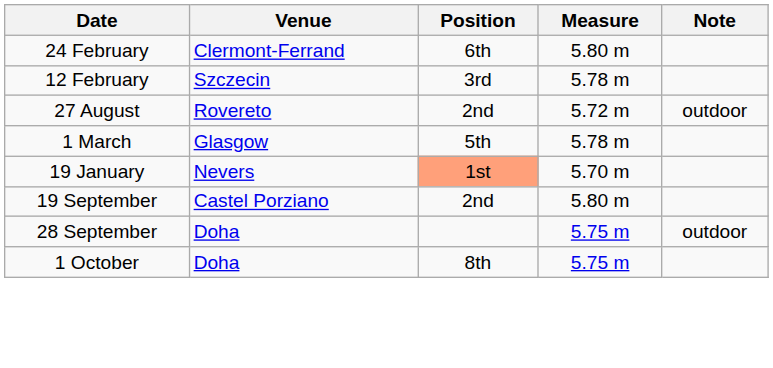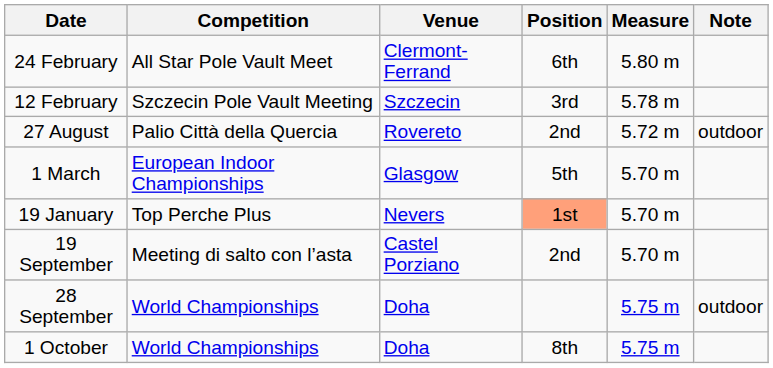 <table class="wikitable" width=65% style="font-size:90%; text-align:center;">
 <tr>
 <th>Date</th>
+<th>Competition</th>
 <th>Venue</th>
 <th>Position</th>
 <th>Measure</th>
 <th>Note</th>
 </tr>
 <tr>
 <td>24 February</td>
+<td align=left>All Star Pole Vault Meet</td>
 <td align=left> <a href='#'>Clermont-Ferrand</a></td>
 <td>6th</td>
 <td>5.80 m</td>
 <td></td>
 </tr>
 <tr>
 <td>12 February</td>
+<td align=left>Szczecin Pole Vault Meeting</td>
 <td align=left> <a href='#'>Szczecin</a></td>
 <td>3rd</td>
 <td>5.78 m</td>
 <td></td>
 </tr>
 <tr>
 <td>27 August</td>
+<td align=left>Palio Città della Quercia</td>
 <td align=left> <a href='#'>Rovereto</a></td>
 <td>2nd</td>
 <td>5.72 m</td>
 <td>outdoor </td>
 </tr>
 <tr>
 <td>1 March</td>
+<td align=left><a href='#'>European Indoor Championships</a></td>
 <td align=left> <a href='#'>Glasgow</a></td>
 <td>5th</td>
-<td>5.78 m</td>
+<td>5.70 m</td>
 <td></td>
 </tr>
 <tr>
 <td>19 January</td>
+<td align=left>Top Perche Plus</td>
 <td align=left> <a href='#'>Nevers</a></td>
 <td style="background: lightsalmon;">1st</td>
 <td>5.70 m</td>
 <td></td>
 </tr>
 <tr>
 <td>19 September</td>
+<td align=left>Meeting di salto con l’asta</td>
 <td align=left> <a href='#'>Castel Porziano</a></td>
 <td>2nd</td>
-<td>5.80 m</td>
+<td>5.70 m</td>
 <td></td>
 </tr>
 <tr>
 <td>28 September</td>
+<td align=left><a href='#'>World Championships</a></td>
 <td align=left> <a href='#'>Doha</a></td>
 <td></td>
 <td><a href='#'>5.75 m</a></td>
 <td>outdoor </td>
 </tr>
 <tr>
 <td>1 October</td>
+<td align=left><a href='#'>World Championships</a></td>
 <td align=left> <a href='#'>Doha</a></td>
 <td>8th</td>
 <td><a href='#'>5.75 m</a></td>
 <td></td>
 </tr>
 </table>
